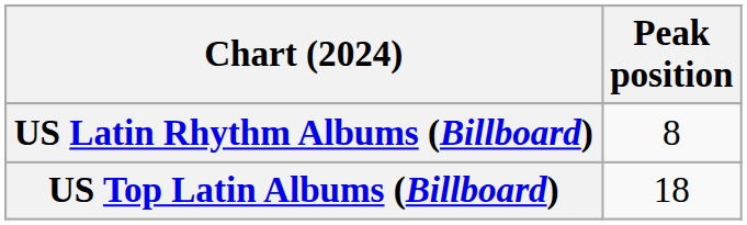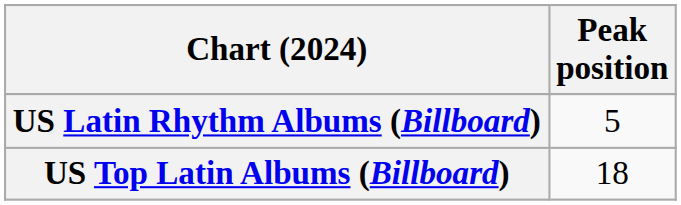 <table class="wikitable sortable plainrowheaders" style="text-align:center">
 <tr>
 <th scope="col">Chart (2024)</th>
 <th scope="col">Peak<br>position</th>
 </tr>
 <tr>
 </tr>
 <tr>
 <th scope="row">US <a href='#'>Latin Rhythm Albums</a> (<em><a href='#'>Billboard</a></em>)</th>
-<td>8</td>
+<td>5</td>
 </tr>
 <tr>
 <th scope="row">US <a href='#'>Top Latin Albums</a> (<em><a href='#'>Billboard</a></em>)</th>
 <td>18</td>
 </tr>
 </table>
